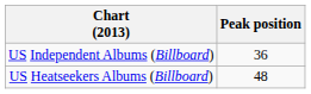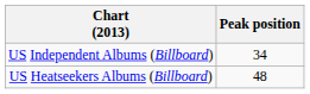 <table class="wikitable sortable" style="text-align:center">
 <tr>
 <th>Chart<br>(2013)</th>
 <th>Peak position</th>
 </tr>
 <tr>
 <td><a href='#'>US</a> <a href='#'>Independent Albums</a> (<a href='#'><em>Billboard</em></a>)</td>
-<td>36</td>
+<td>34</td>
 </tr>
 <tr>
 <td><a href='#'>US</a> <a href='#'>Heatseekers Albums</a> (<a href='#'><em>Billboard</em></a>)</td>
 <td>48</td>
 </tr>
 </table>
